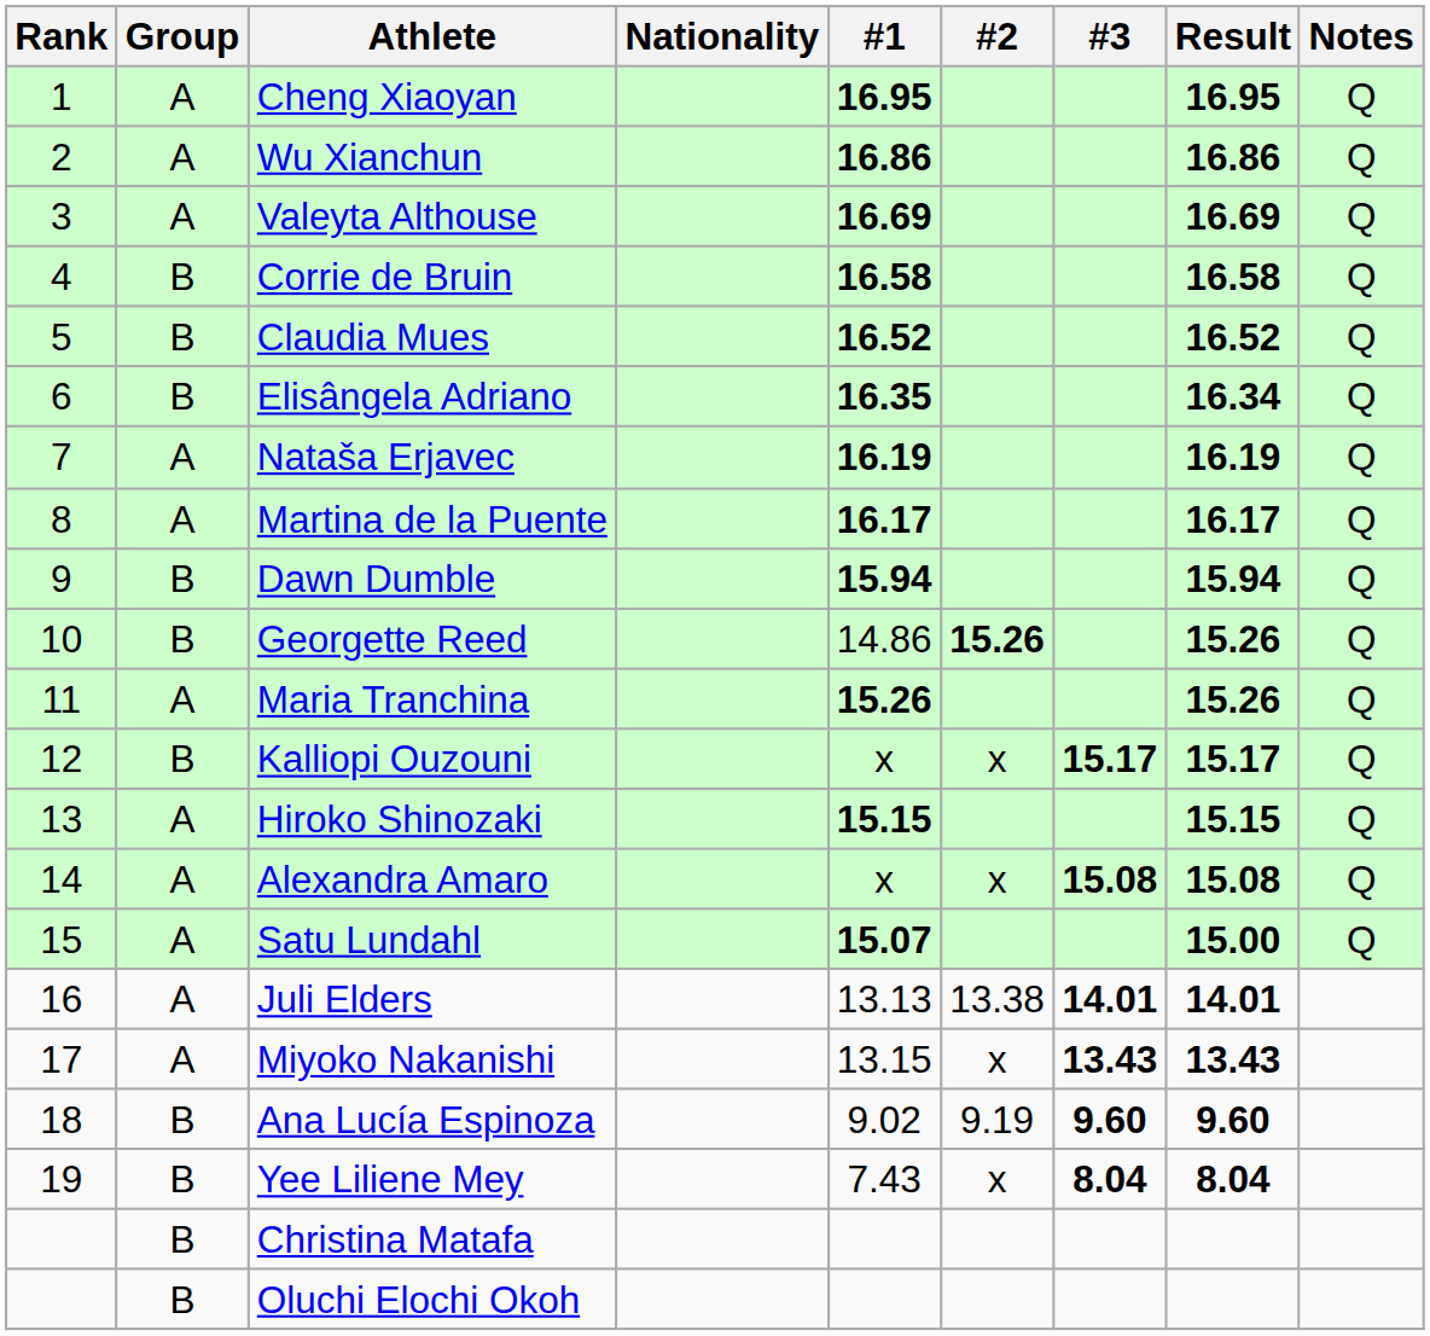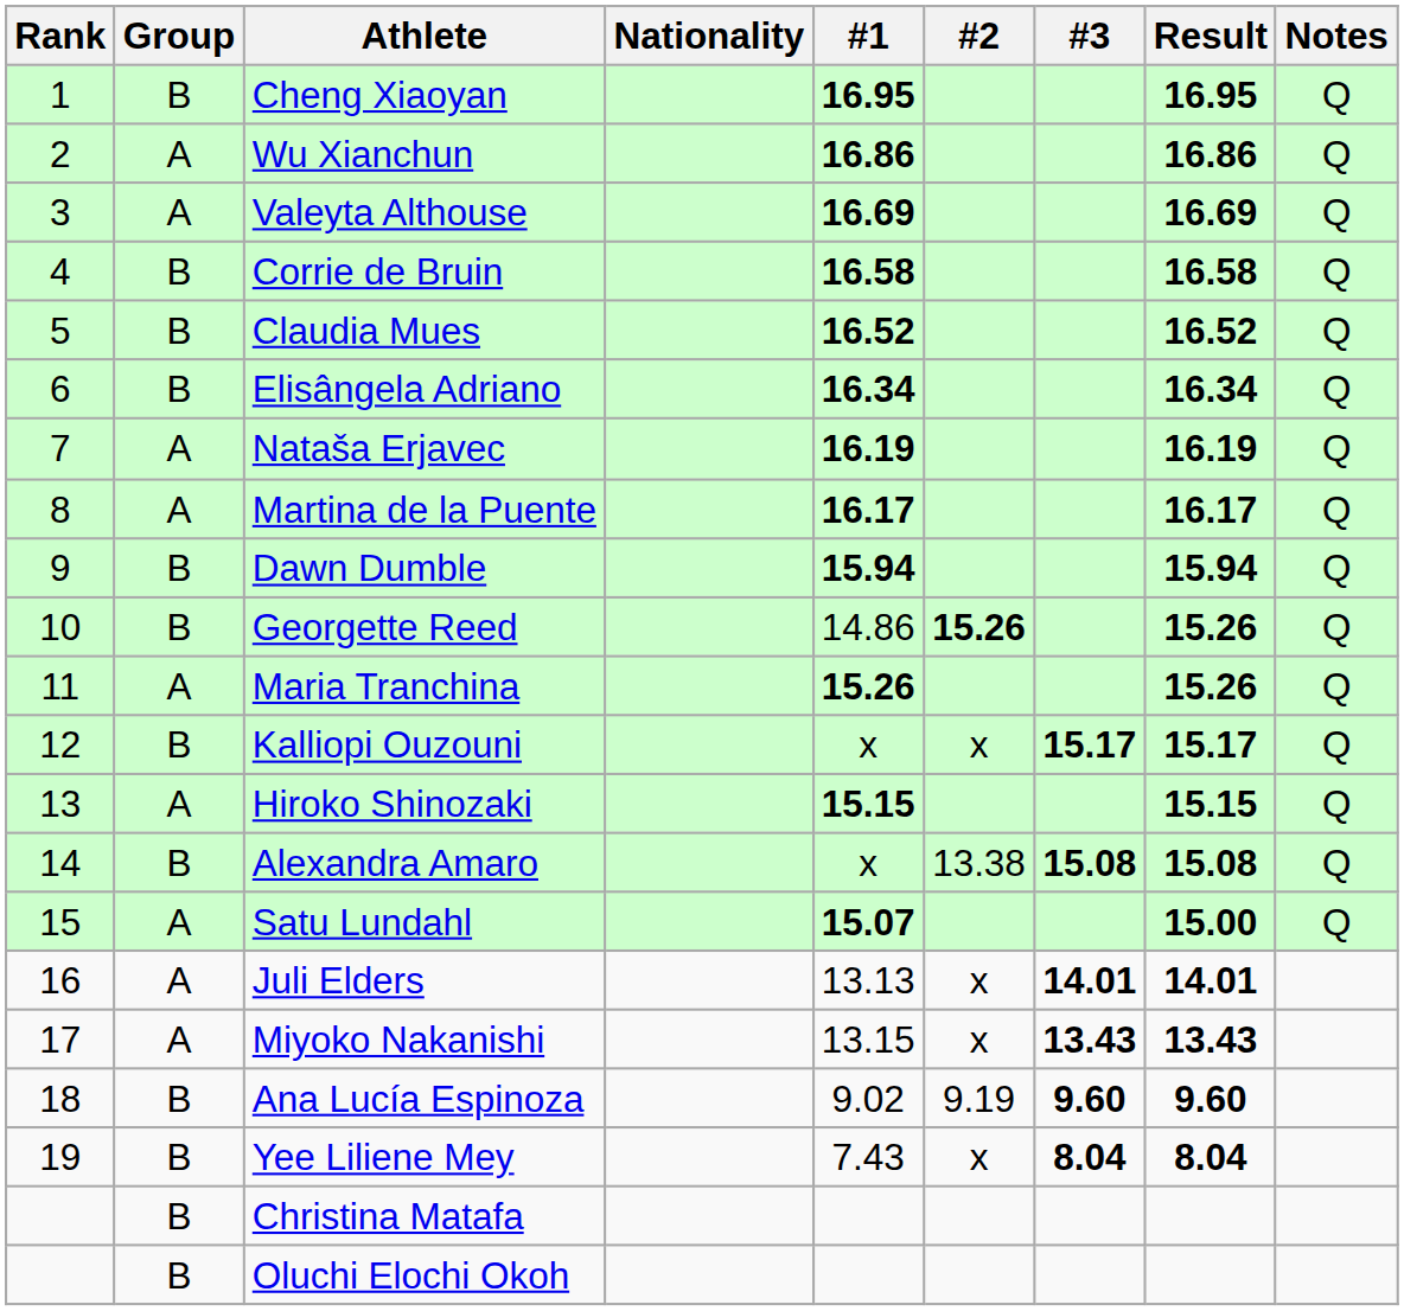 <table class="wikitable sortable" style="text-align:center;font-size:95%">
 <tr>
 <th>Rank</th>
 <th>Group</th>
 <th>Athlete</th>
 <th>Nationality</th>
 <th>#1</th>
 <th>#2</th>
 <th>#3</th>
 <th>Result</th>
 <th>Notes</th>
 </tr>
 <tr bgcolor=ccffcc>
 <td>1</td>
-<td>A</td>
+<td>B</td>
 <td align="left"><a href='#'>Cheng Xiaoyan</a></td>
 <td align=left></td>
 <td><strong>16.95</strong></td>
 <td></td>
 <td></td>
 <td><strong>16.95</strong></td>
 <td>Q</td>
 </tr>
 <tr bgcolor=ccffcc>
 <td>2</td>
 <td>A</td>
 <td align="left"><a href='#'>Wu Xianchun</a></td>
 <td align=left></td>
 <td><strong>16.86</strong></td>
 <td></td>
 <td></td>
 <td><strong>16.86</strong></td>
 <td>Q</td>
 </tr>
 <tr bgcolor=ccffcc>
 <td>3</td>
 <td>A</td>
 <td align="left"><a href='#'>Valeyta Althouse</a></td>
 <td align=left></td>
 <td><strong>16.69</strong></td>
 <td></td>
 <td></td>
 <td><strong>16.69</strong></td>
 <td>Q</td>
 </tr>
 <tr bgcolor=ccffcc>
 <td>4</td>
 <td>B</td>
 <td align="left"><a href='#'>Corrie de Bruin</a></td>
 <td align=left></td>
 <td><strong>16.58</strong></td>
 <td></td>
 <td></td>
 <td><strong>16.58</strong></td>
 <td>Q</td>
 </tr>
 <tr bgcolor=ccffcc>
 <td>5</td>
 <td>B</td>
 <td align="left"><a href='#'>Claudia Mues</a></td>
 <td align=left></td>
 <td><strong>16.52</strong></td>
 <td></td>
 <td></td>
 <td><strong>16.52</strong></td>
 <td>Q</td>
 </tr>
 <tr bgcolor=ccffcc>
 <td>6</td>
 <td>B</td>
 <td align="left"><a href='#'>Elisângela Adriano</a></td>
 <td align=left></td>
-<td><strong>16.35</strong></td>
+<td><strong>16.34</strong></td>
 <td></td>
 <td></td>
 <td><strong>16.34</strong></td>
 <td>Q</td>
 </tr>
 <tr bgcolor=ccffcc>
 <td>7</td>
 <td>A</td>
 <td align="left"><a href='#'>Nataša Erjavec</a></td>
 <td align=left></td>
 <td><strong>16.19</strong></td>
 <td></td>
 <td></td>
 <td><strong>16.19</strong></td>
 <td>Q</td>
 </tr>
 <tr bgcolor=ccffcc>
 <td>8</td>
 <td>A</td>
 <td align="left"><a href='#'>Martina de la Puente</a></td>
 <td align=left></td>
 <td><strong>16.17</strong></td>
 <td></td>
 <td></td>
 <td><strong>16.17</strong></td>
 <td>Q</td>
 </tr>
 <tr bgcolor=ccffcc>
 <td>9</td>
 <td>B</td>
 <td align="left"><a href='#'>Dawn Dumble</a></td>
 <td align=left></td>
 <td><strong>15.94</strong></td>
 <td></td>
 <td></td>
 <td><strong>15.94</strong></td>
 <td>Q</td>
 </tr>
 <tr bgcolor=ccffcc>
 <td>10</td>
 <td>B</td>
 <td align="left"><a href='#'>Georgette Reed</a></td>
 <td align=left></td>
 <td>14.86</td>
 <td><strong>15.26</strong></td>
 <td></td>
 <td><strong>15.26</strong></td>
 <td>Q</td>
 </tr>
 <tr bgcolor=ccffcc>
 <td>11</td>
 <td>A</td>
 <td align="left"><a href='#'>Maria Tranchina</a></td>
 <td align=left></td>
 <td><strong>15.26</strong></td>
 <td></td>
 <td></td>
 <td><strong>15.26</strong></td>
 <td>Q</td>
 </tr>
 <tr bgcolor=ccffcc>
 <td>12</td>
 <td>B</td>
 <td align="left"><a href='#'>Kalliopi Ouzouni</a></td>
 <td align=left></td>
 <td>x</td>
 <td>x</td>
 <td><strong>15.17</strong></td>
 <td><strong>15.17</strong></td>
 <td>Q</td>
 </tr>
 <tr bgcolor=ccffcc>
 <td>13</td>
 <td>A</td>
 <td align="left"><a href='#'>Hiroko Shinozaki</a></td>
 <td align=left></td>
 <td><strong>15.15</strong></td>
 <td></td>
 <td></td>
 <td><strong>15.15</strong></td>
 <td>Q</td>
 </tr>
 <tr bgcolor=ccffcc>
 <td>14</td>
-<td>A</td>
+<td>B</td>
 <td align="left"><a href='#'>Alexandra Amaro</a></td>
 <td align=left></td>
 <td>x</td>
-<td>x</td>
+<td>13.38</td>
 <td><strong>15.08</strong></td>
 <td><strong>15.08</strong></td>
 <td>Q</td>
 </tr>
 <tr bgcolor=ccffcc>
 <td>15</td>
 <td>A</td>
 <td align="left"><a href='#'>Satu Lundahl</a></td>
 <td align=left></td>
 <td><strong>15.07</strong></td>
 <td></td>
 <td></td>
 <td><strong>15.00</strong></td>
 <td>Q</td>
 </tr>
 <tr>
 <td>16</td>
 <td>A</td>
 <td align="left"><a href='#'>Juli Elders</a></td>
 <td align=left></td>
 <td>13.13</td>
-<td>13.38</td>
+<td>x</td>
 <td><strong>14.01</strong></td>
 <td><strong>14.01</strong></td>
 <td></td>
 </tr>
 <tr>
 <td>17</td>
 <td>A</td>
 <td align="left"><a href='#'>Miyoko Nakanishi</a></td>
 <td align=left></td>
 <td>13.15</td>
 <td>x</td>
 <td><strong>13.43</strong></td>
 <td><strong>13.43</strong></td>
 <td></td>
 </tr>
 <tr>
 <td>18</td>
 <td>B</td>
 <td align="left"><a href='#'>Ana Lucía Espinoza</a></td>
 <td align=left></td>
 <td>9.02</td>
 <td>9.19</td>
 <td><strong>9.60</strong></td>
 <td><strong>9.60</strong></td>
 <td></td>
 </tr>
 <tr>
 <td>19</td>
 <td>B</td>
 <td align="left"><a href='#'>Yee Liliene Mey</a></td>
 <td align=left></td>
 <td>7.43</td>
 <td>x</td>
 <td><strong>8.04</strong></td>
 <td><strong>8.04</strong></td>
 <td></td>
 </tr>
 <tr>
 <td></td>
 <td>B</td>
 <td align="left"><a href='#'>Christina Matafa</a></td>
 <td align=left></td>
 <td></td>
 <td></td>
 <td></td>
 <td><strong></strong></td>
 <td></td>
 </tr>
 <tr>
 <td></td>
 <td>B</td>
 <td align="left"><a href='#'>Oluchi Elochi Okoh</a></td>
 <td align=left></td>
 <td></td>
 <td></td>
 <td></td>
 <td><strong></strong></td>
 <td></td>
 </tr>
 </table>
